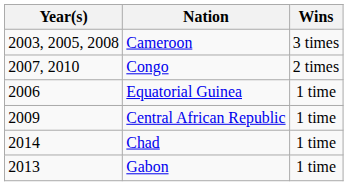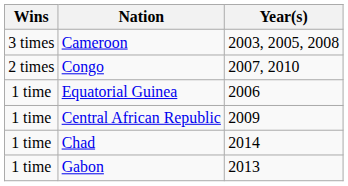 <table class="wikitable">
 <tr>
+<th>Wins</th>
+<th>Nation</th>
 <th>Year(s)</th>
-<th>Nation</th>
-<th>Wins</th>
 </tr>
 <tr>
+<td align=center>3 times</td>
+<td> <a href='#'>Cameroon</a></td>
 <td>2003, 2005, 2008</td>
-<td> <a href='#'>Cameroon</a></td>
-<td align=center>3 times</td>
 </tr>
 <tr>
+<td align=center>2 times</td>
+<td> <a href='#'>Congo</a></td>
 <td>2007, 2010</td>
-<td> <a href='#'>Congo</a></td>
-<td align=center>2 times</td>
 </tr>
 <tr>
+<td align=center>1 time</td>
+<td> <a href='#'>Equatorial Guinea</a></td>
 <td>2006</td>
-<td> <a href='#'>Equatorial Guinea</a></td>
-<td align=center>1 time</td>
 </tr>
 <tr>
+<td align=center>1 time</td>
+<td> <a href='#'>Central African Republic</a></td>
 <td>2009</td>
-<td> <a href='#'>Central African Republic</a></td>
-<td align=center>1 time</td>
 </tr>
 <tr>
+<td align=center>1 time</td>
+<td> <a href='#'>Chad</a></td>
 <td>2014</td>
-<td> <a href='#'>Chad</a></td>
-<td align=center>1 time</td>
 </tr>
 <tr>
+<td align=center>1 time</td>
+<td> <a href='#'>Gabon</a></td>
 <td>2013</td>
-<td> <a href='#'>Gabon</a></td>
-<td align=center>1 time</td>
 </tr>
 </table>
